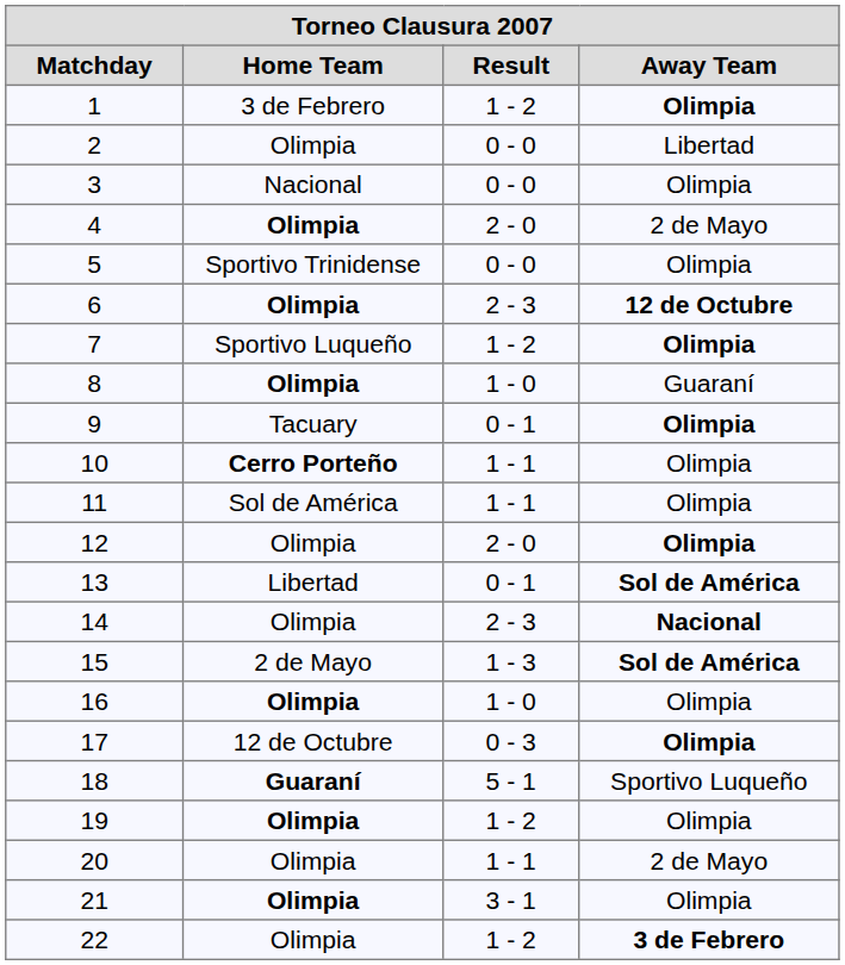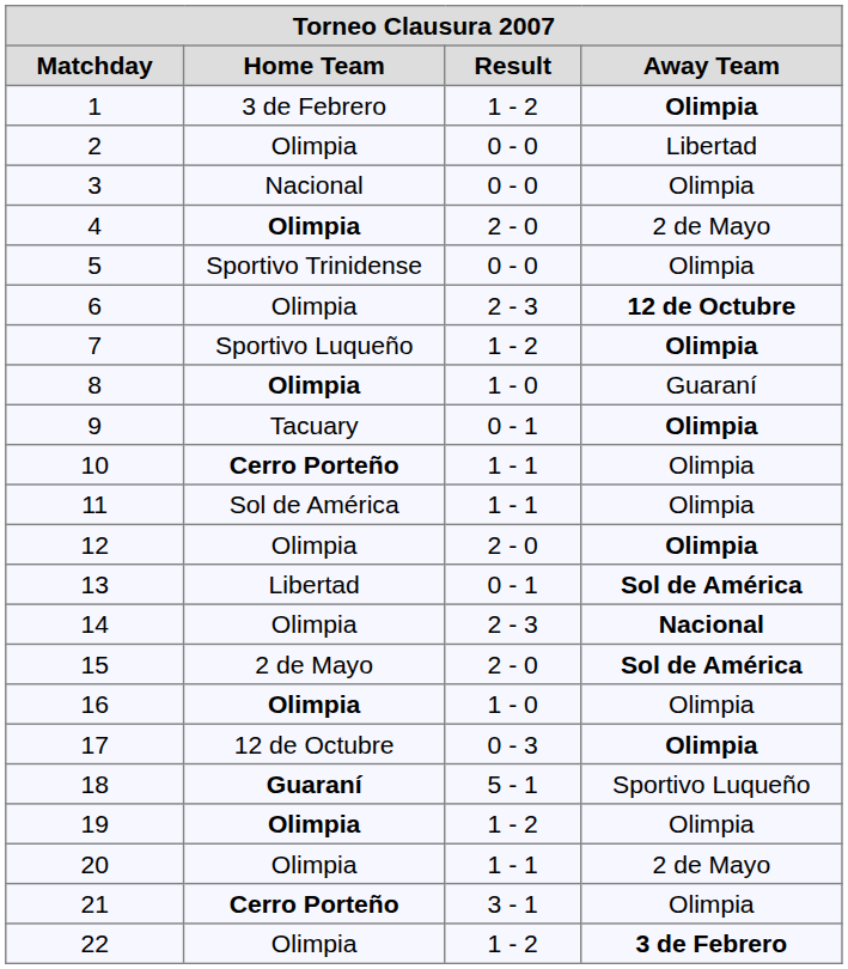 <table cellpadding="3" cellspacing="0" border="1" style="background:#f7f8ff; margin:auto; font-size:95%; border:gray solid 1px; border-collapse:collapse;">
 <tr style="background:#ddd; text-align:center; color:black;">
 <th colspan="4" style="text-align:center;">Torneo Clausura 2007</th>
 </tr>
 <tr style="background:#ddd; text-align:center; color:black;">
 <th style="width:100px;">Matchday</th>
 <th style="width:150px;">Home Team</th>
 <th width="75">Result</th>
 <th style="width:150px;">Away Team</th>
 </tr>
 <tr align=center>
 <td>1</td>
 <td>3 de Febrero</td>
 <td>1 - 2</td>
 <td><strong>Olimpia</strong></td>
 </tr>
 <tr align=center>
 <td>2</td>
 <td>Olimpia</td>
 <td>0 - 0</td>
 <td>Libertad</td>
 </tr>
 <tr align=center>
 <td>3</td>
 <td>Nacional</td>
 <td>0 - 0</td>
 <td>Olimpia</td>
 </tr>
 <tr align=center>
 <td>4</td>
 <td><strong>Olimpia</strong></td>
 <td>2 - 0</td>
 <td>2 de Mayo</td>
 </tr>
 <tr align=center>
 <td>5</td>
 <td>Sportivo Trinidense</td>
 <td>0 - 0</td>
 <td>Olimpia</td>
 </tr>
 <tr align=center>
 <td>6</td>
-<td><strong>Olimpia</strong></td>
+<td>Olimpia</td>
 <td>2 - 3</td>
 <td><strong>12 de Octubre</strong></td>
 </tr>
 <tr align=center>
 <td>7</td>
 <td>Sportivo Luqueño</td>
 <td>1 - 2</td>
 <td><strong>Olimpia</strong></td>
 </tr>
 <tr align=center>
 <td>8</td>
 <td><strong>Olimpia</strong></td>
 <td>1 - 0</td>
 <td>Guaraní</td>
 </tr>
 <tr align=center>
 <td>9</td>
 <td>Tacuary</td>
 <td>0 - 1</td>
 <td><strong>Olimpia</strong></td>
 </tr>
 <tr align=center>
 <td>10</td>
 <td><strong>Cerro Porteño</strong></td>
 <td>1 - 1</td>
 <td>Olimpia</td>
 </tr>
 <tr align=center>
 <td>11</td>
 <td>Sol de América</td>
 <td>1 - 1</td>
 <td>Olimpia</td>
 </tr>
 <tr align=center>
 <td>12</td>
 <td>Olimpia</td>
 <td>2 - 0</td>
 <td><strong>Olimpia</strong></td>
 </tr>
 <tr align=center>
 <td>13</td>
 <td>Libertad</td>
 <td>0 - 1</td>
 <td><strong>Sol de América</strong></td>
 </tr>
 <tr align=center>
 <td>14</td>
 <td>Olimpia</td>
 <td>2 - 3</td>
 <td><strong>Nacional</strong></td>
 </tr>
 <tr align=center>
 <td>15</td>
 <td>2 de Mayo</td>
-<td>1 - 3</td>
+<td>2 - 0</td>
 <td><strong>Sol de América</strong></td>
 </tr>
 <tr align=center>
 <td>16</td>
 <td><strong>Olimpia</strong></td>
 <td>1 - 0</td>
 <td>Olimpia</td>
 </tr>
 <tr align=center>
 <td>17</td>
 <td>12 de Octubre</td>
 <td>0 - 3</td>
 <td><strong>Olimpia</strong></td>
 </tr>
 <tr align=center>
 <td>18</td>
 <td><strong>Guaraní</strong></td>
 <td>5 - 1</td>
 <td>Sportivo Luqueño</td>
 </tr>
 <tr align=center>
 <td>19</td>
 <td><strong>Olimpia</strong></td>
 <td>1 - 2</td>
 <td>Olimpia</td>
 </tr>
 <tr align=center>
 <td>20</td>
 <td>Olimpia</td>
 <td>1 - 1</td>
 <td>2 de Mayo</td>
 </tr>
 <tr align=center>
 <td>21</td>
-<td><strong>Olimpia</strong></td>
+<td><strong>Cerro Porteño</strong></td>
 <td>3 - 1</td>
 <td>Olimpia</td>
 </tr>
 <tr align=center>
 <td>22</td>
 <td>Olimpia</td>
 <td>1 - 2</td>
 <td><strong>3 de Febrero</strong></td>
 </tr>
 </table>
